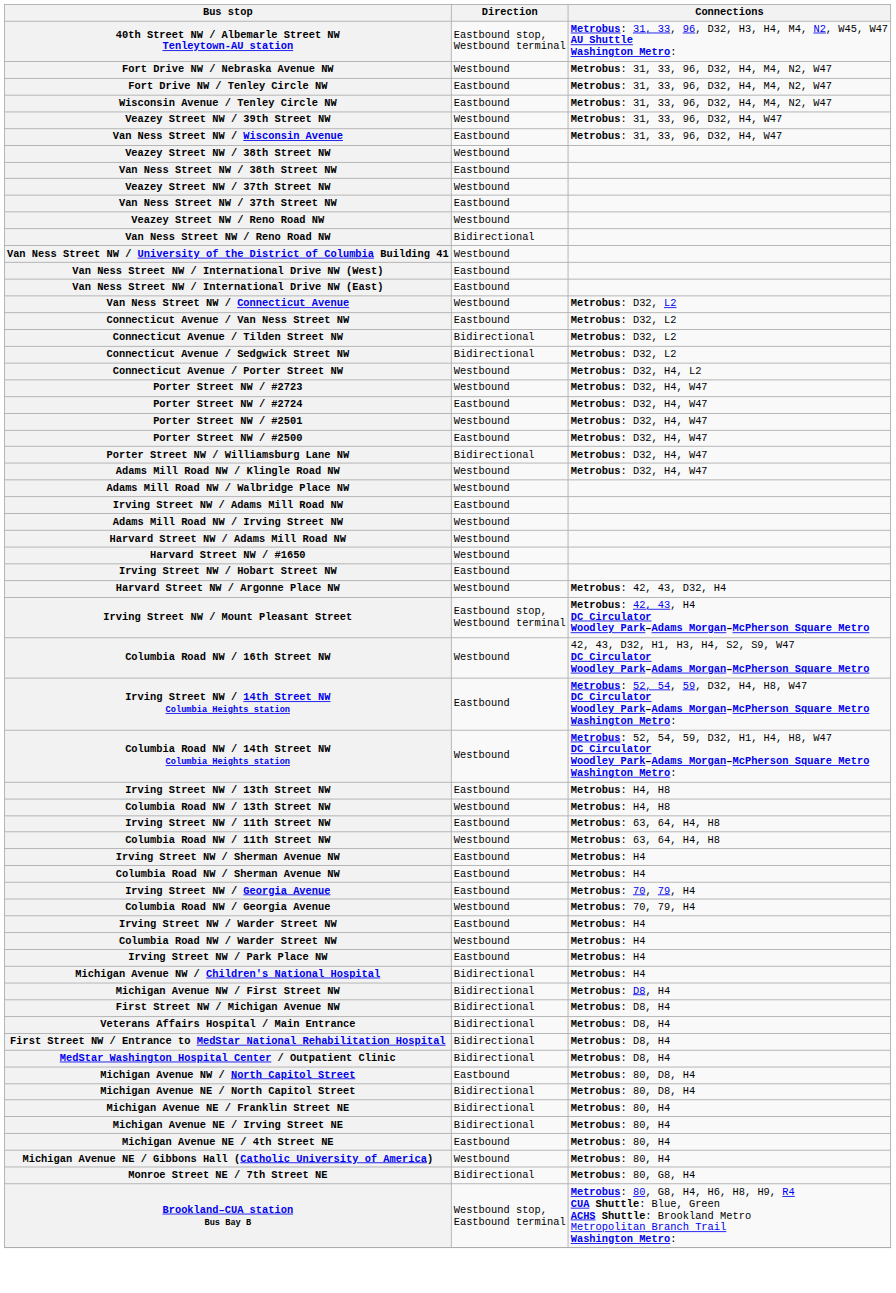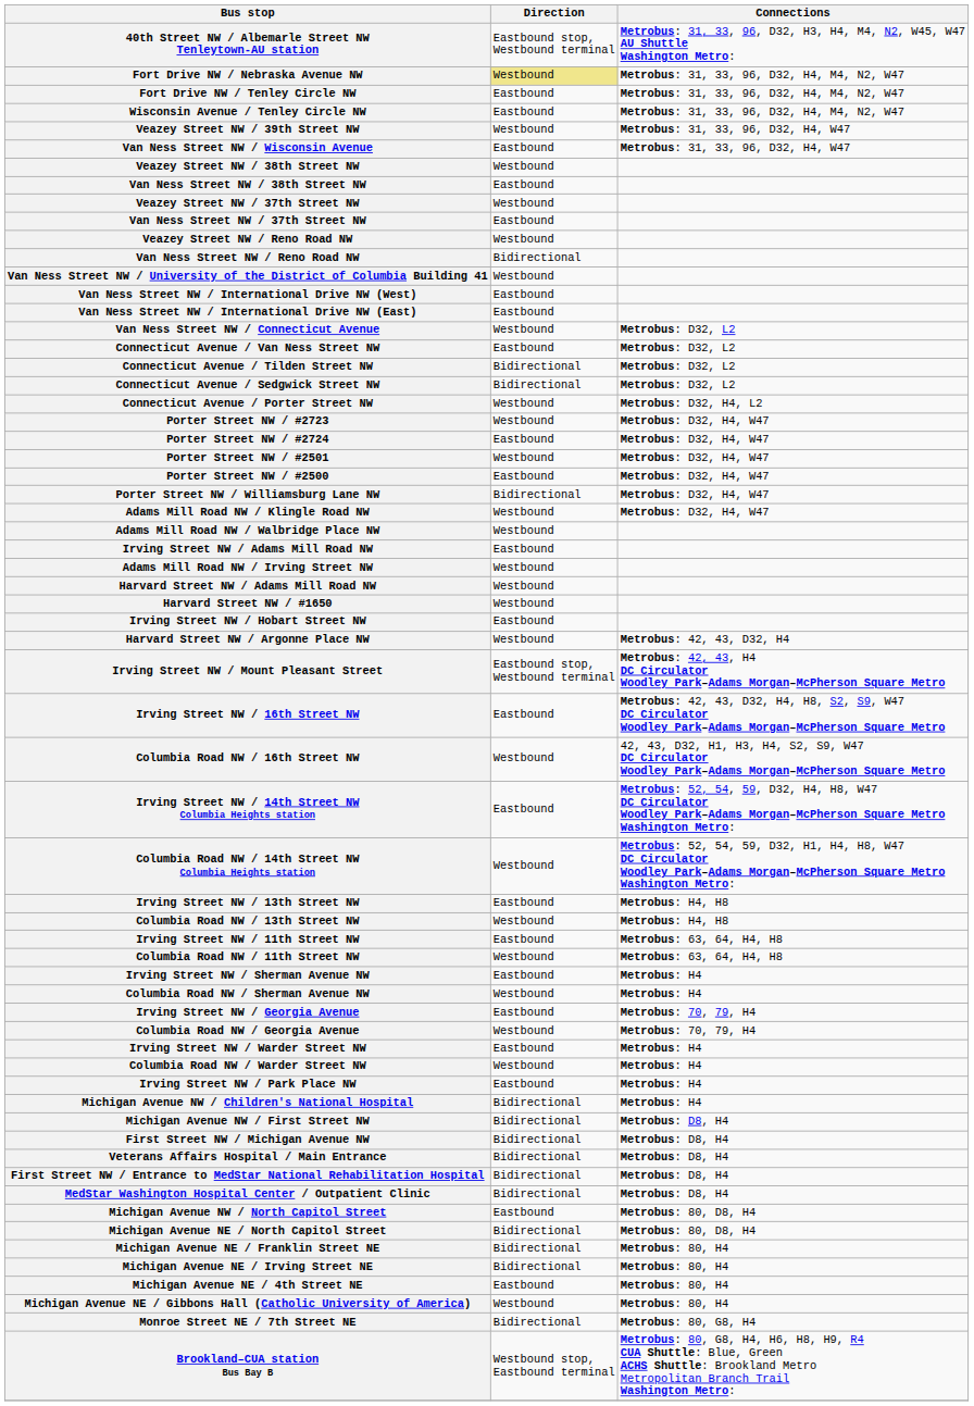 <table class="wikitable collapsible collapsed" style="font-size: 95%;">
 <tr>
 <th>Bus stop</th>
 <th>Direction</th>
 <th>Connections</th>
 </tr>
 <tr>
 <th>40th Street NW / Albemarle Street NW<br><a href='#'>Tenleytown-AU station</a></th>
 <td>Eastbound stop,<br>Westbound terminal</td>
 <td> <strong><a href='#'>Metrobus</a></strong>: <a href='#'>31, 33</a>, <a href='#'>96</a>, D32, H3, H4, M4, <a href='#'>N2</a>, W45, W47<br> <strong><a href='#'>AU Shuttle</a></strong><br><strong> <a href='#'>Washington Metro</a></strong>: </td>
 </tr>
 <tr>
 <th>Fort Drive NW / Nebraska Avenue NW</th>
-<td>Westbound</td>
+<td style="background: khaki;">Westbound</td>
 <td> <strong>Metrobus</strong>: 31, 33, 96, D32, H4, M4, N2, W47</td>
 </tr>
 <tr>
 <th>Fort Drive NW / Tenley Circle NW</th>
 <td>Eastbound</td>
 <td> <strong>Metrobus</strong>: 31, 33, 96, D32, H4, M4, N2, W47</td>
 </tr>
 <tr>
 <th>Wisconsin Avenue / Tenley Circle NW</th>
 <td>Eastbound</td>
 <td> <strong>Metrobus</strong>: 31, 33, 96, D32, H4, M4, N2, W47</td>
 </tr>
 <tr>
 <th>Veazey Street NW / 39th Street NW</th>
 <td>Westbound</td>
 <td> <strong>Metrobus</strong>: 31, 33, 96, D32, H4, W47</td>
 </tr>
 <tr>
 <th>Van Ness Street NW / <a href='#'>Wisconsin Avenue</a></th>
 <td>Eastbound</td>
 <td> <strong>Metrobus</strong>: 31, 33, 96, D32, H4, W47</td>
 </tr>
 <tr>
 <th>Veazey Street NW / 38th Street NW</th>
 <td>Westbound</td>
 <td></td>
 </tr>
 <tr>
 <th>Van Ness Street NW / 38th Street NW</th>
 <td>Eastbound</td>
 <td></td>
 </tr>
 <tr>
 <th>Veazey Street NW / 37th Street NW</th>
 <td>Westbound</td>
 <td></td>
 </tr>
 <tr>
 <th>Van Ness Street NW / 37th Street NW</th>
 <td>Eastbound</td>
 <td></td>
 </tr>
 <tr>
 <th>Veazey Street NW / Reno Road NW</th>
 <td>Westbound</td>
 <td></td>
 </tr>
 <tr>
 <th>Van Ness Street NW / Reno Road NW</th>
 <td>Bidirectional</td>
 <td></td>
 </tr>
 <tr>
 <th>Van Ness Street NW / <a href='#'>University of the District of Columbia</a> Building 41</th>
 <td>Westbound</td>
 <td></td>
 </tr>
 <tr>
 <th>Van Ness Street NW / International Drive NW (West)</th>
 <td>Eastbound</td>
 <td></td>
 </tr>
 <tr>
 <th>Van Ness Street NW / International Drive NW (East)</th>
 <td>Eastbound</td>
 <td></td>
 </tr>
 <tr>
 <th>Van Ness Street NW / <a href='#'>Connecticut Avenue</a></th>
 <td>Westbound</td>
 <td> <strong>Metrobus</strong>: D32, <a href='#'>L2</a></td>
 </tr>
 <tr>
 <th>Connecticut Avenue  / Van Ness Street NW</th>
 <td>Eastbound</td>
 <td> <strong>Metrobus</strong>: D32, L2</td>
 </tr>
 <tr>
 <th>Connecticut Avenue / Tilden Street NW</th>
 <td>Bidirectional</td>
 <td> <strong>Metrobus</strong>: D32, L2</td>
 </tr>
 <tr>
 <th>Connecticut Avenue / Sedgwick Street NW</th>
 <td>Bidirectional</td>
 <td> <strong>Metrobus</strong>: D32, L2</td>
 </tr>
 <tr>
 <th>Connecticut Avenue / Porter Street NW</th>
 <td>Westbound</td>
 <td> <strong>Metrobus</strong>: D32, H4, L2</td>
 </tr>
 <tr>
 <th>Porter Street NW / #2723</th>
 <td>Westbound</td>
 <td> <strong>Metrobus</strong>: D32, H4, W47</td>
 </tr>
 <tr>
 <th>Porter Street NW / #2724</th>
 <td>Eastbound</td>
 <td> <strong>Metrobus</strong>: D32, H4, W47</td>
 </tr>
 <tr>
 <th>Porter Street NW / #2501</th>
 <td>Westbound</td>
 <td> <strong>Metrobus</strong>: D32, H4, W47</td>
 </tr>
 <tr>
 <th>Porter Street NW / #2500</th>
 <td>Eastbound</td>
 <td> <strong>Metrobus</strong>: D32, H4, W47</td>
 </tr>
 <tr>
 <th>Porter Street NW / Williamsburg Lane NW</th>
 <td>Bidirectional</td>
 <td> <strong>Metrobus</strong>: D32, H4, W47</td>
 </tr>
 <tr>
 <th>Adams Mill Road NW / Klingle Road NW</th>
 <td>Westbound</td>
 <td> <strong>Metrobus</strong>:  D32, H4, W47</td>
 </tr>
 <tr>
 <th>Adams Mill Road NW / Walbridge Place NW</th>
 <td>Westbound</td>
 <td></td>
 </tr>
 <tr>
 <th>Irving Street NW / Adams Mill Road NW</th>
 <td>Eastbound</td>
 <td></td>
 </tr>
 <tr>
 <th>Adams Mill Road NW / Irving Street NW</th>
 <td>Westbound</td>
 <td></td>
 </tr>
 <tr>
 <th>Harvard Street NW / Adams Mill Road NW</th>
 <td>Westbound</td>
 <td></td>
 </tr>
 <tr>
 <th>Harvard Street NW / #1650</th>
 <td>Westbound</td>
 <td></td>
 </tr>
 <tr>
 <th>Irving Street NW / Hobart Street NW</th>
 <td>Eastbound</td>
 <td></td>
 </tr>
 <tr>
 <th>Harvard Street NW / Argonne Place NW</th>
 <td>Westbound</td>
 <td> <strong>Metrobus</strong>: 42, 43, D32, H4</td>
 </tr>
 <tr>
 <th>Irving Street NW / Mount Pleasant Street</th>
 <td>Eastbound stop,<br>Westbound terminal</td>
 <td> <strong>Metrobus</strong>: <a href='#'>42, 43</a>, H4<br> <strong><a href='#'>DC Circulator</a><br> <a href='#'>Woodley Park</a>–<a href='#'>Adams Morgan</a>–<a href='#'>McPherson Square Metro</a></strong></td>
 </tr>
 <tr>
+<th>Irving Street NW / <a href='#'>16th Street NW</a></th>
+<td>Eastbound</td>
+<td> <strong>Metrobus</strong>: 42, 43, D32, H4, H8, <a href='#'>S2</a>, <a href='#'>S9</a>, W47<br> <strong><a href='#'>DC Circulator</a><br> <a href='#'>Woodley Park</a>–<a href='#'>Adams Morgan</a>–<a href='#'>McPherson Square Metro</a></strong></td>
+</tr>
+<tr>
 <th>Columbia Road NW / 16th Street NW</th>
 <td>Westbound</td>
 <td>42, 43, D32, H1, H3, H4, S2, S9, W47<br> <strong><a href='#'>DC Circulator</a><br> <a href='#'>Woodley Park</a>–<a href='#'>Adams Morgan</a>–<a href='#'>McPherson Square Metro</a></strong></td>
 </tr>
 <tr>
 <th>Irving Street NW / <a href='#'>14th Street NW</a><br><small><a href='#'>Columbia Heights station</a></small></th>
 <td>Eastbound</td>
 <td> <strong><a href='#'>Metrobus</a></strong>: <a href='#'>52, 54</a>, <a href='#'>59</a>, D32, H4, H8, W47<br>  <strong><a href='#'>DC Circulator</a><br> <a href='#'>Woodley Park</a>–<a href='#'>Adams Morgan</a>–<a href='#'>McPherson Square Metro</a></strong><br>  <strong><a href='#'>Washington Metro</a></strong>: </td>
 </tr>
 <tr>
 <th>Columbia Road NW / 14th Street NW<br><small><a href='#'>Columbia Heights station</a></small></th>
 <td>Westbound</td>
 <td> <strong><a href='#'>Metrobus</a></strong>: 52, 54, 59, D32, H1, H4, H8, W47<br>  <strong><a href='#'>DC Circulator</a><br> <a href='#'>Woodley Park</a>–<a href='#'>Adams Morgan</a>–<a href='#'>McPherson Square Metro</a></strong><br>  <strong><a href='#'>Washington Metro</a></strong>: </td>
 </tr>
 <tr>
 <th>Irving Street NW / 13th Street NW</th>
 <td>Eastbound</td>
 <td> <strong>Metrobus</strong>: H4, H8</td>
 </tr>
 <tr>
 <th>Columbia Road NW / 13th Street NW</th>
 <td>Westbound</td>
 <td> <strong>Metrobus</strong>: H4, H8</td>
 </tr>
 <tr>
 <th>Irving Street NW / 11th Street NW</th>
 <td>Eastbound</td>
 <td> <strong>Metrobus</strong>:  63, 64, H4, H8</td>
 </tr>
 <tr>
 <th>Columbia Road NW / 11th Street NW</th>
 <td>Westbound</td>
 <td> <strong>Metrobus</strong>: 63, 64, H4, H8</td>
 </tr>
 <tr>
 <th>Irving Street NW / Sherman Avenue NW</th>
 <td>Eastbound</td>
 <td> <strong>Metrobus</strong>:  H4</td>
 </tr>
 <tr>
 <th>Columbia Road NW / Sherman Avenue NW</th>
-<td>Eastbound</td>
+<td>Westbound</td>
 <td> <strong>Metrobus</strong>: H4</td>
 </tr>
 <tr>
 <th>Irving Street NW / <a href='#'>Georgia Avenue</a></th>
 <td>Eastbound</td>
 <td> <strong>Metrobus</strong>: <a href='#'>70</a>, <a href='#'>79</a>, H4</td>
 </tr>
 <tr>
 <th>Columbia Road NW / Georgia Avenue</th>
 <td>Westbound</td>
 <td> <strong>Metrobus</strong>: 70, 79, H4</td>
 </tr>
 <tr>
 <th>Irving Street NW / Warder Street NW</th>
 <td>Eastbound</td>
 <td> <strong>Metrobus</strong>: H4</td>
 </tr>
 <tr>
 <th>Columbia Road NW / Warder Street NW</th>
 <td>Westbound</td>
 <td> <strong>Metrobus</strong>: H4</td>
 </tr>
 <tr>
 <th>Irving Street NW / Park Place NW</th>
 <td>Eastbound</td>
 <td> <strong>Metrobus</strong>: H4</td>
 </tr>
 <tr>
 <th>Michigan Avenue NW / <a href='#'>Children's National Hospital</a></th>
 <td>Bidirectional</td>
 <td> <strong>Metrobus</strong>: H4</td>
 </tr>
 <tr>
 <th>Michigan Avenue NW / First Street NW</th>
 <td>Bidirectional</td>
 <td> <strong>Metrobus</strong>:  <a href='#'>D8</a>, H4</td>
 </tr>
 <tr>
 <th>First Street NW / Michigan Avenue NW</th>
 <td>Bidirectional</td>
 <td> <strong>Metrobus</strong>: D8, H4</td>
 </tr>
 <tr>
 <th>Veterans Affairs Hospital / Main Entrance</th>
 <td>Bidirectional</td>
 <td> <strong>Metrobus</strong>: D8, H4</td>
 </tr>
 <tr>
 <th>First Street NW / Entrance to <a href='#'>MedStar National Rehabilitation Hospital</a></th>
 <td>Bidirectional</td>
 <td> <strong>Metrobus</strong>: D8, H4</td>
 </tr>
 <tr>
 <th><a href='#'>MedStar Washington Hospital Center</a> / Outpatient Clinic</th>
 <td>Bidirectional</td>
 <td> <strong>Metrobus</strong>: D8, H4</td>
 </tr>
 <tr>
 <th>Michigan Avenue NW / <a href='#'>North Capitol Street</a></th>
 <td>Eastbound</td>
 <td> <strong>Metrobus</strong>: 80, D8, H4</td>
 </tr>
 <tr>
 <th>Michigan Avenue NE / North Capitol Street</th>
 <td>Bidirectional</td>
 <td> <strong>Metrobus</strong>: 80, D8, H4</td>
 </tr>
 <tr>
 <th>Michigan Avenue NE / Franklin Street NE</th>
 <td>Bidirectional</td>
 <td> <strong>Metrobus</strong>: 80, H4</td>
 </tr>
 <tr>
 <th>Michigan Avenue NE / Irving Street NE</th>
 <td>Bidirectional</td>
 <td> <strong>Metrobus</strong>: 80, H4</td>
 </tr>
 <tr>
 <th>Michigan Avenue NE / 4th Street NE</th>
 <td>Eastbound</td>
 <td> <strong>Metrobus</strong>: 80, H4</td>
 </tr>
 <tr>
 <th>Michigan Avenue NE / Gibbons Hall (<a href='#'>Catholic University of America</a>)</th>
 <td>Westbound</td>
 <td> <strong>Metrobus</strong>: 80, H4</td>
 </tr>
 <tr>
 <th>Monroe Street NE / 7th Street NE</th>
 <td>Bidirectional</td>
 <td> <strong>Metrobus</strong>: 80, G8, H4</td>
 </tr>
 <tr>
 <th><a href='#'>Brookland–CUA station</a><br><small>Bus Bay B</small></th>
 <td>Westbound stop,<br>Eastbound terminal</td>
 <td> <strong><a href='#'>Metrobus</a></strong>: <a href='#'>80</a>, G8, H4, H6, H8, H9, <a href='#'>R4</a><br> <strong><a href='#'>CUA</a> Shuttle</strong>: Blue, Green<br> <strong><a href='#'>ACHS</a> Shuttle</strong>: Brookland Metro<br>  <a href='#'>Metropolitan Branch Trail</a><br> <strong><a href='#'>Washington Metro</a></strong>: </td>
 </tr>
 <tr>
 </tr>
 </table>
